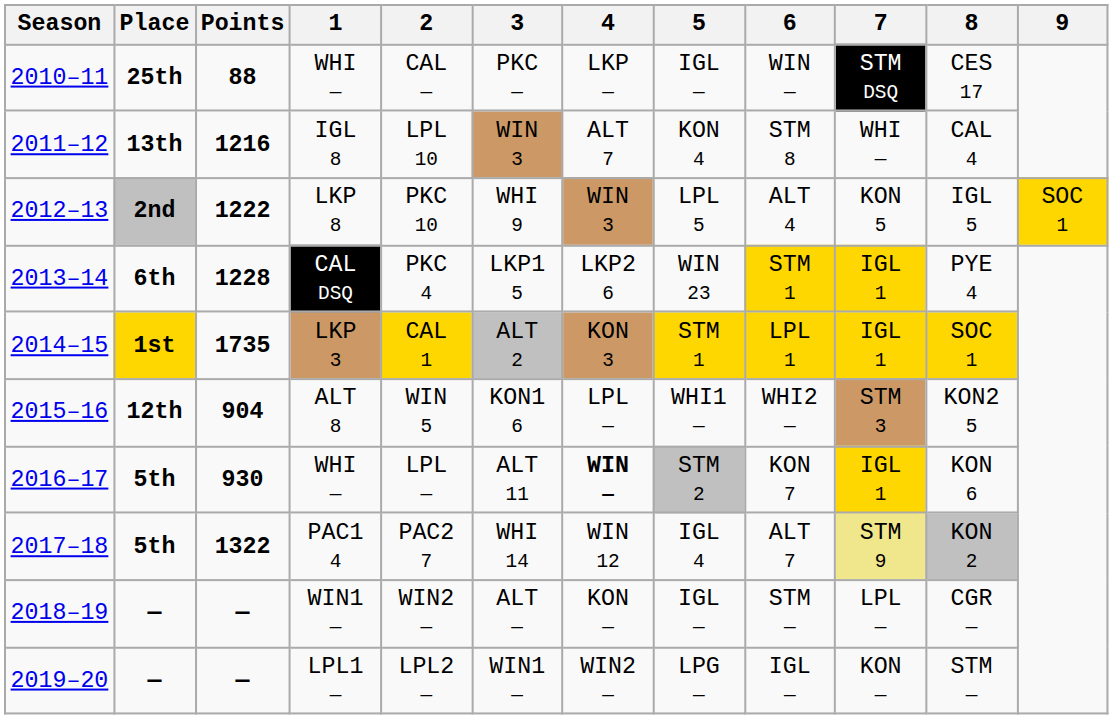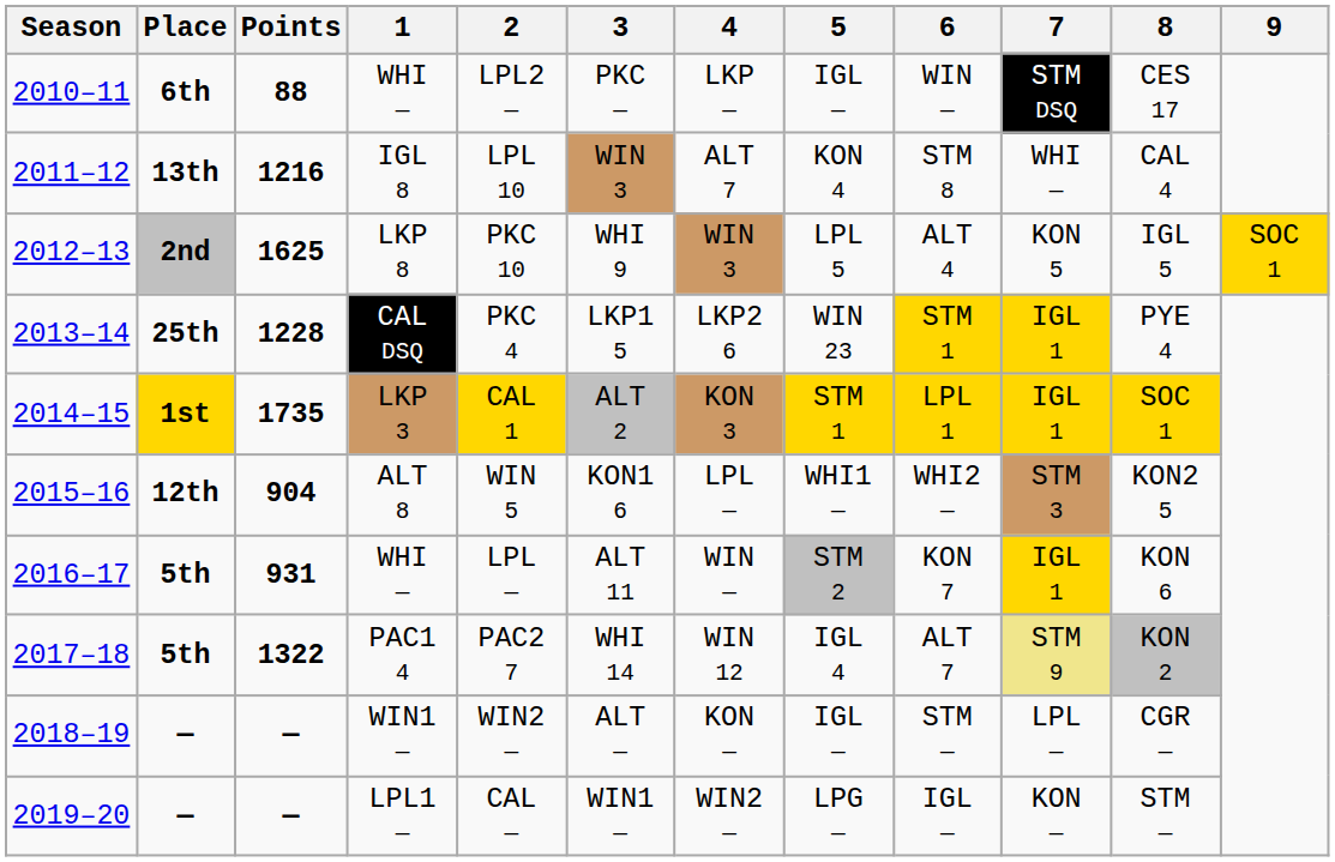 <table class="wikitable" style="text-align:center; font-size:90%;">
 <tr>
 <th>Season</th>
 <th>Place</th>
 <th>Points</th>
 <th width=40px>1</th>
 <th width=40px>2</th>
 <th width=40px>3</th>
 <th width=40px>4</th>
 <th width=40px>5</th>
 <th width=40px>6</th>
 <th width=40px>7</th>
 <th width=40px>8</th>
 <th width=40px>9</th>
 </tr>
 <tr>
 <td><a href='#'>2010–11</a></td>
-<td><strong>25th</strong></td>
+<td><strong>6th</strong></td>
 <td><strong>88</strong></td>
 <td>WHI<br><small>—</small></td>
-<td>CAL<br><small>—</small></td>
+<td>LPL2<br><small>—</small></td>
 <td>PKC<br><small>—</small></td>
 <td>LKP<br><small>—</small></td>
 <td>IGL<br><small>—</small></td>
 <td>WIN<br><small>—</small></td>
 <td style="background:#000000; color:#FFFFFF">STM<br><small>DSQ</small></td>
 <td>CES<br><small>17</small></td>
 </tr>
 <tr>
 <td><a href='#'>2011–12</a></td>
 <td><strong>13th</strong></td>
 <td><strong>1216</strong></td>
 <td>IGL<br><small>8</small></td>
 <td>LPL<br><small>10</small></td>
 <td style="background:#c96;">WIN<br><small>3</small></td>
 <td>ALT<br><small>7</small></td>
 <td>KON<br><small>4</small></td>
 <td>STM<br><small>8</small></td>
 <td>WHI<br><small>—</small></td>
 <td>CAL<br><small>4</small></td>
 </tr>
 <tr>
 <td><a href='#'>2012–13</a></td>
 <td style="background:silver;"><strong>2nd</strong></td>
-<td><strong>1222</strong></td>
+<td><strong>1625</strong></td>
 <td>LKP<br><small>8</small></td>
 <td>PKC<br><small>10</small></td>
 <td>WHI<br><small>9</small></td>
 <td style="background:#c96;">WIN<br><small>3</small></td>
 <td>LPL<br><small>5</small></td>
 <td>ALT<br><small>4</small></td>
 <td>KON<br><small>5</small></td>
 <td>IGL<br><small>5</small></td>
 <td style="background:gold;">SOC<br><small>1</small></td>
 </tr>
 <tr>
 <td><a href='#'>2013–14</a></td>
-<td><strong>6th</strong></td>
+<td><strong>25th</strong></td>
 <td><strong>1228</strong></td>
 <td style="background:#000000; color:#FFFFFF">CAL<br><small>DSQ</small></td>
 <td>PKC<br><small>4</small></td>
 <td>LKP1<br><small>5</small></td>
 <td>LKP2<br><small>6</small></td>
 <td>WIN<br><small>23</small></td>
 <td style="background:gold;">STM<br><small>1</small></td>
 <td style="background:gold;">IGL<br><small>1</small></td>
 <td>PYE<br><small>4</small></td>
 </tr>
 <tr>
 <td><a href='#'>2014–15</a></td>
 <td style="background:gold;"><strong>1st</strong></td>
 <td><strong>1735</strong></td>
 <td style="background:#c96;">LKP<br><small>3</small></td>
 <td style="background:gold;">CAL<br><small>1</small></td>
 <td style="background:silver;">ALT<br><small>2</small></td>
 <td style="background:#c96;">KON<br><small>3</small></td>
 <td style="background:gold;">STM<br><small>1</small></td>
 <td style="background:gold;">LPL<br><small>1</small></td>
 <td style="background:gold;">IGL<br><small>1</small></td>
 <td style="background:gold;">SOC<br><small>1</small></td>
 </tr>
 <tr>
 <td><a href='#'>2015–16</a></td>
 <td><strong>12th</strong></td>
 <td><strong>904</strong></td>
 <td>ALT<br><small>8</small></td>
 <td>WIN<br><small>5</small></td>
 <td>KON1<br><small>6</small></td>
 <td>LPL<br><small>—</small></td>
 <td>WHI1<br><small>—</small></td>
 <td>WHI2<br><small>—</small></td>
 <td style="background:#c96;">STM<br><small>3</small></td>
 <td>KON2<br><small>5</small></td>
 </tr>
 <tr>
 <td><a href='#'>2016–17</a></td>
 <td><strong>5th</strong></td>
-<td><strong>930</strong></td>
+<td><strong>931</strong></td>
 <td>WHI<br><small>—</small></td>
 <td>LPL<br><small>—</small></td>
 <td>ALT<br><small>11</small></td>
-<td><strong>WIN<br><small>—</small></strong></td>
+<td>WIN<br><small>—</small></td>
 <td style="background:silver;">STM<br><small>2</small></td>
 <td>KON<br><small>7</small></td>
 <td style="background:gold;">IGL<br><small>1</small></td>
 <td>KON<br><small>6</small></td>
 </tr>
 <tr>
 <td><a href='#'>2017–18</a></td>
 <td><strong>5th</strong></td>
 <td><strong>1322</strong></td>
 <td>PAC1<br><small>4</small></td>
 <td>PAC2<br><small>7</small></td>
 <td>WHI<br><small>14</small></td>
 <td>WIN<br><small>12</small></td>
 <td>IGL<br><small>4</small></td>
 <td>ALT<br><small>7</small></td>
 <td style="background: khaki;">STM<br><small>9</small></td>
 <td style="background:silver;">KON<br><small>2</small></td>
 </tr>
 <tr>
 <td><a href='#'>2018–19</a></td>
 <td><strong>—</strong></td>
 <td><strong>—</strong></td>
 <td>WIN1<br><small>—</small></td>
 <td>WIN2<br><small>—</small></td>
 <td>ALT<br><small>—</small></td>
 <td>KON<br><small>—</small></td>
 <td>IGL<br><small>—</small></td>
 <td>STM<br><small>—</small></td>
 <td>LPL<br><small>—</small></td>
 <td>CGR<br><small>—</small></td>
 </tr>
 <tr>
 <td><a href='#'>2019–20</a></td>
 <td><strong>—</strong></td>
 <td><strong>—</strong></td>
 <td>LPL1<br><small>—</small></td>
-<td>LPL2<br><small>—</small></td>
+<td>CAL<br><small>—</small></td>
 <td>WIN1<br><small>—</small></td>
 <td>WIN2<br><small>—</small></td>
 <td>LPG<br><small>—</small></td>
 <td>IGL<br><small>—</small></td>
 <td>KON<br><small>—</small></td>
 <td>STM<br><small>—</small></td>
 </tr>
 </table>
